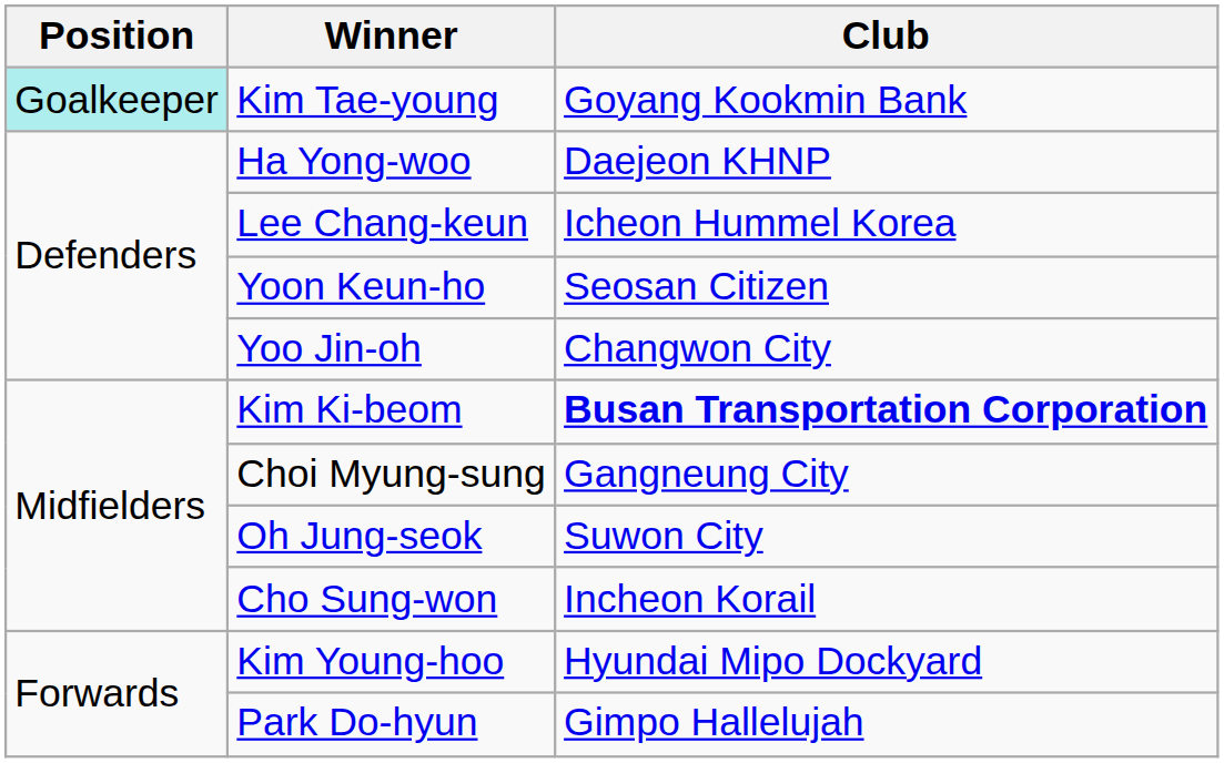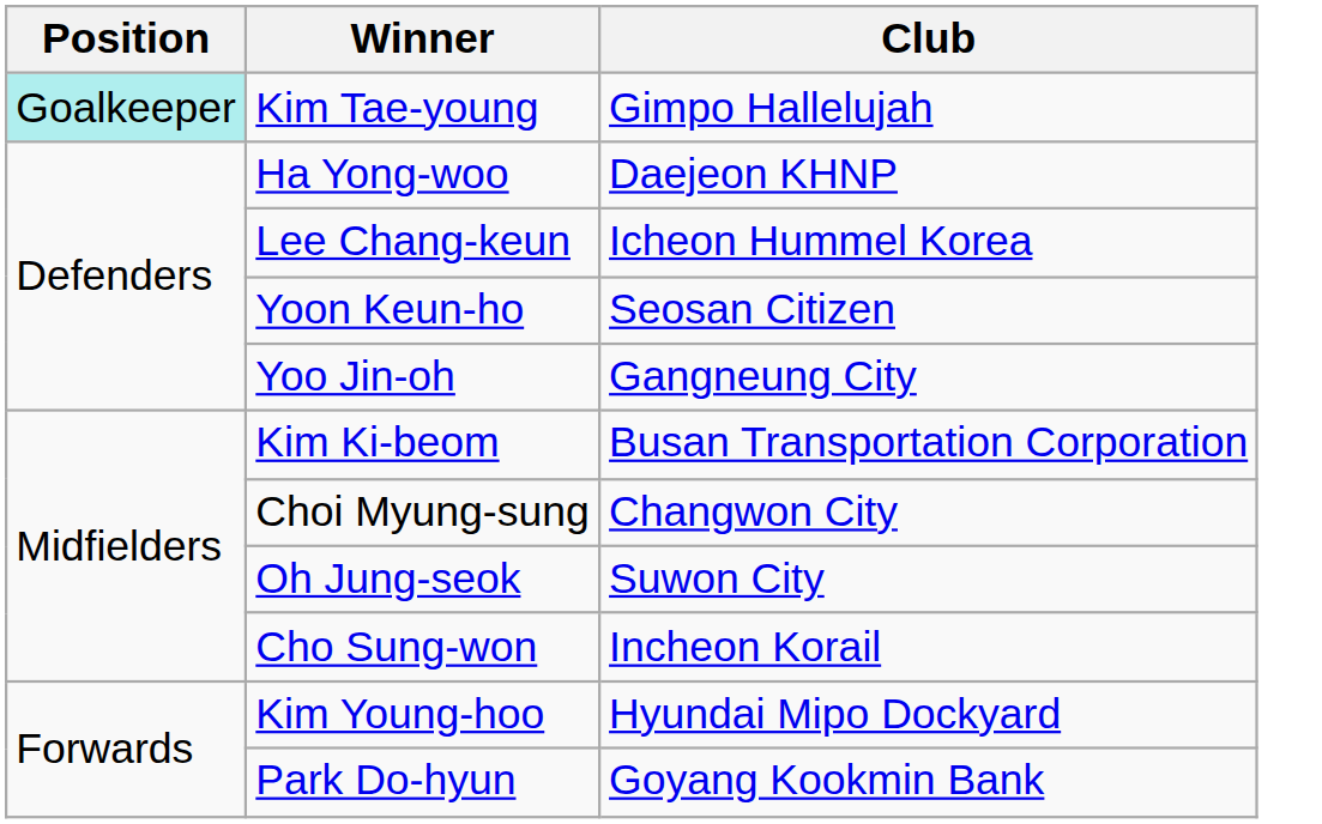 <table class="wikitable">
 <tr>
 <th>Position</th>
 <th>Winner</th>
 <th>Club</th>
 </tr>
 <tr>
 <td style="background: paleturquoise;">Goalkeeper</td>
 <td> <a href='#'>Kim Tae-young</a></td>
-<td><a href='#'>Goyang Kookmin Bank</a></td>
+<td><a href='#'>Gimpo Hallelujah</a></td>
 </tr>
 <tr>
 <td rowspan="4">Defenders</td>
 <td> <a href='#'>Ha Yong-woo</a></td>
 <td><a href='#'>Daejeon KHNP</a></td>
 </tr>
 <tr>
 <td> <a href='#'>Lee Chang-keun</a></td>
 <td><a href='#'>Icheon Hummel Korea</a></td>
 </tr>
 <tr>
 <td> <a href='#'>Yoon Keun-ho</a></td>
 <td><a href='#'>Seosan Citizen</a></td>
 </tr>
 <tr>
 <td> <a href='#'>Yoo Jin-oh</a></td>
-<td><a href='#'>Changwon City</a></td>
+<td><a href='#'>Gangneung City</a></td>
 </tr>
 <tr>
 <td rowspan="4">Midfielders</td>
 <td> <a href='#'>Kim Ki-beom</a></td>
-<td><strong><a href='#'>Busan Transportation Corporation</a></strong></td>
+<td><a href='#'>Busan Transportation Corporation</a></td>
 </tr>
 <tr>
 <td> Choi Myung-sung</td>
-<td><a href='#'>Gangneung City</a></td>
+<td><a href='#'>Changwon City</a></td>
 </tr>
 <tr>
 <td> <a href='#'>Oh Jung-seok</a></td>
 <td><a href='#'>Suwon City</a></td>
 </tr>
 <tr>
 <td> <a href='#'>Cho Sung-won</a></td>
 <td><a href='#'>Incheon Korail</a></td>
 </tr>
 <tr>
 <td rowspan="2">Forwards</td>
 <td> <a href='#'>Kim Young-hoo</a></td>
 <td><a href='#'>Hyundai Mipo Dockyard</a></td>
 </tr>
 <tr>
 <td> <a href='#'>Park Do-hyun</a></td>
-<td><a href='#'>Gimpo Hallelujah</a></td>
+<td><a href='#'>Goyang Kookmin Bank</a></td>
 </tr>
 </table>
